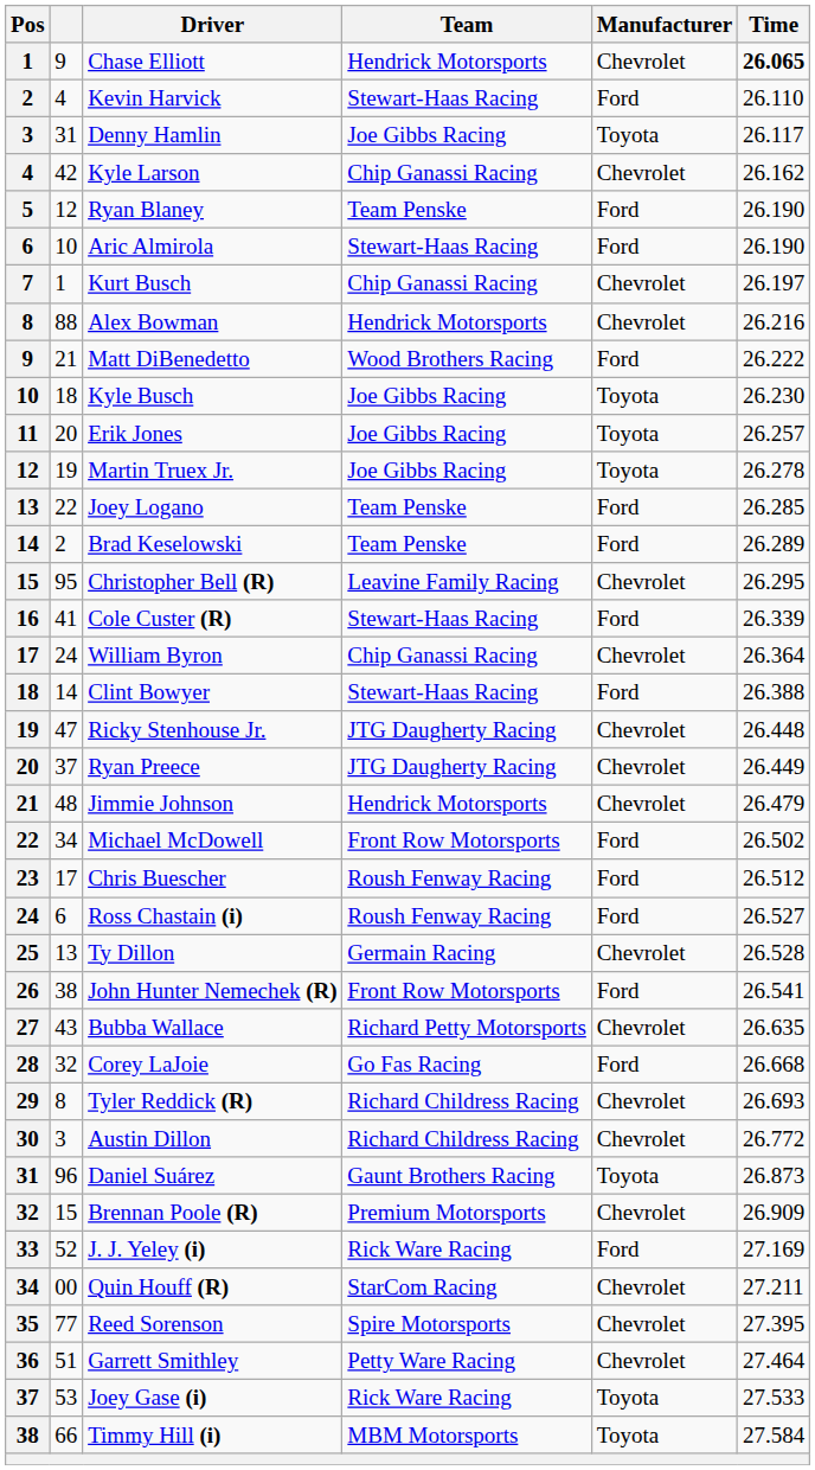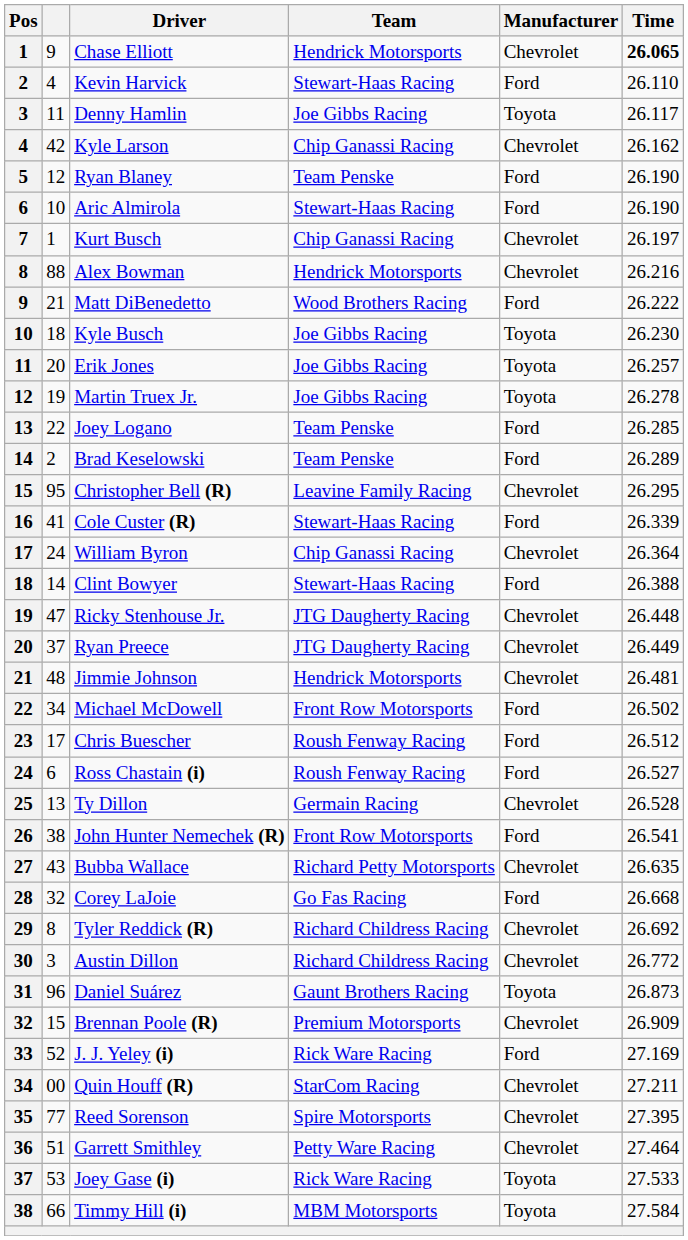 <table class="wikitable" style="font-size:95%">
 <tr>
 <th>Pos</th>
 <th></th>
 <th>Driver</th>
 <th>Team</th>
 <th>Manufacturer</th>
 <th>Time</th>
 </tr>
 <tr>
 <th>1</th>
 <td>9</td>
 <td><a href='#'>Chase Elliott</a></td>
 <td><a href='#'>Hendrick Motorsports</a></td>
 <td>Chevrolet</td>
 <td><strong>26.065</strong></td>
 </tr>
 <tr>
 <th>2</th>
 <td>4</td>
 <td><a href='#'>Kevin Harvick</a></td>
 <td><a href='#'>Stewart-Haas Racing</a></td>
 <td>Ford</td>
 <td>26.110</td>
 </tr>
 <tr>
 <th>3</th>
-<td>31</td>
+<td>11</td>
 <td><a href='#'>Denny Hamlin</a></td>
 <td><a href='#'>Joe Gibbs Racing</a></td>
 <td>Toyota</td>
 <td>26.117</td>
 </tr>
 <tr>
 <th>4</th>
 <td>42</td>
 <td><a href='#'>Kyle Larson</a></td>
 <td><a href='#'>Chip Ganassi Racing</a></td>
 <td>Chevrolet</td>
 <td>26.162</td>
 </tr>
 <tr>
 <th>5</th>
 <td>12</td>
 <td><a href='#'>Ryan Blaney</a></td>
 <td><a href='#'>Team Penske</a></td>
 <td>Ford</td>
 <td>26.190</td>
 </tr>
 <tr>
 <th>6</th>
 <td>10</td>
 <td><a href='#'>Aric Almirola</a></td>
 <td><a href='#'>Stewart-Haas Racing</a></td>
 <td>Ford</td>
 <td>26.190</td>
 </tr>
 <tr>
 <th>7</th>
 <td>1</td>
 <td><a href='#'>Kurt Busch</a></td>
 <td><a href='#'>Chip Ganassi Racing</a></td>
 <td>Chevrolet</td>
 <td>26.197</td>
 </tr>
 <tr>
 <th>8</th>
 <td>88</td>
 <td><a href='#'>Alex Bowman</a></td>
 <td><a href='#'>Hendrick Motorsports</a></td>
 <td>Chevrolet</td>
 <td>26.216</td>
 </tr>
 <tr>
 <th>9</th>
 <td>21</td>
 <td><a href='#'>Matt DiBenedetto</a></td>
 <td><a href='#'>Wood Brothers Racing</a></td>
 <td>Ford</td>
 <td>26.222</td>
 </tr>
 <tr>
 <th>10</th>
 <td>18</td>
 <td><a href='#'>Kyle Busch</a></td>
 <td><a href='#'>Joe Gibbs Racing</a></td>
 <td>Toyota</td>
 <td>26.230</td>
 </tr>
 <tr>
 <th>11</th>
 <td>20</td>
 <td><a href='#'>Erik Jones</a></td>
 <td><a href='#'>Joe Gibbs Racing</a></td>
 <td>Toyota</td>
 <td>26.257</td>
 </tr>
 <tr>
 <th>12</th>
 <td>19</td>
 <td><a href='#'>Martin Truex Jr.</a></td>
 <td><a href='#'>Joe Gibbs Racing</a></td>
 <td>Toyota</td>
 <td>26.278</td>
 </tr>
 <tr>
 <th>13</th>
 <td>22</td>
 <td><a href='#'>Joey Logano</a></td>
 <td><a href='#'>Team Penske</a></td>
 <td>Ford</td>
 <td>26.285</td>
 </tr>
 <tr>
 <th>14</th>
 <td>2</td>
 <td><a href='#'>Brad Keselowski</a></td>
 <td><a href='#'>Team Penske</a></td>
 <td>Ford</td>
 <td>26.289</td>
 </tr>
 <tr>
 <th>15</th>
 <td>95</td>
 <td><a href='#'>Christopher Bell</a> <strong>(R)</strong></td>
 <td><a href='#'>Leavine Family Racing</a></td>
 <td>Chevrolet</td>
 <td>26.295</td>
 </tr>
 <tr>
 <th>16</th>
 <td>41</td>
 <td><a href='#'>Cole Custer</a> <strong>(R)</strong></td>
 <td><a href='#'>Stewart-Haas Racing</a></td>
 <td>Ford</td>
 <td>26.339</td>
 </tr>
 <tr>
 <th>17</th>
 <td>24</td>
 <td><a href='#'>William Byron</a></td>
 <td><a href='#'>Chip Ganassi Racing</a></td>
 <td>Chevrolet</td>
 <td>26.364</td>
 </tr>
 <tr>
 <th>18</th>
 <td>14</td>
 <td><a href='#'>Clint Bowyer</a></td>
 <td><a href='#'>Stewart-Haas Racing</a></td>
 <td>Ford</td>
 <td>26.388</td>
 </tr>
 <tr>
 <th>19</th>
 <td>47</td>
 <td><a href='#'>Ricky Stenhouse Jr.</a></td>
 <td><a href='#'>JTG Daugherty Racing</a></td>
 <td>Chevrolet</td>
 <td>26.448</td>
 </tr>
 <tr>
 <th>20</th>
 <td>37</td>
 <td><a href='#'>Ryan Preece</a></td>
 <td><a href='#'>JTG Daugherty Racing</a></td>
 <td>Chevrolet</td>
 <td>26.449</td>
 </tr>
 <tr>
 <th>21</th>
 <td>48</td>
 <td><a href='#'>Jimmie Johnson</a></td>
 <td><a href='#'>Hendrick Motorsports</a></td>
 <td>Chevrolet</td>
-<td>26.479</td>
+<td>26.481</td>
 </tr>
 <tr>
 <th>22</th>
 <td>34</td>
 <td><a href='#'>Michael McDowell</a></td>
 <td><a href='#'>Front Row Motorsports</a></td>
 <td>Ford</td>
 <td>26.502</td>
 </tr>
 <tr>
 <th>23</th>
 <td>17</td>
 <td><a href='#'>Chris Buescher</a></td>
 <td><a href='#'>Roush Fenway Racing</a></td>
 <td>Ford</td>
 <td>26.512</td>
 </tr>
 <tr>
 <th>24</th>
 <td>6</td>
 <td><a href='#'>Ross Chastain</a> <strong>(i)</strong></td>
 <td><a href='#'>Roush Fenway Racing</a></td>
 <td>Ford</td>
 <td>26.527</td>
 </tr>
 <tr>
 <th>25</th>
 <td>13</td>
 <td><a href='#'>Ty Dillon</a></td>
 <td><a href='#'>Germain Racing</a></td>
 <td>Chevrolet</td>
 <td>26.528</td>
 </tr>
 <tr>
 <th>26</th>
 <td>38</td>
 <td><a href='#'>John Hunter Nemechek</a> <strong>(R)</strong></td>
 <td><a href='#'>Front Row Motorsports</a></td>
 <td>Ford</td>
 <td>26.541</td>
 </tr>
 <tr>
 <th>27</th>
 <td>43</td>
 <td><a href='#'>Bubba Wallace</a></td>
 <td><a href='#'>Richard Petty Motorsports</a></td>
 <td>Chevrolet</td>
 <td>26.635</td>
 </tr>
 <tr>
 <th>28</th>
 <td>32</td>
 <td><a href='#'>Corey LaJoie</a></td>
 <td><a href='#'>Go Fas Racing</a></td>
 <td>Ford</td>
 <td>26.668</td>
 </tr>
 <tr>
 <th>29</th>
 <td>8</td>
 <td><a href='#'>Tyler Reddick</a> <strong>(R)</strong></td>
 <td><a href='#'>Richard Childress Racing</a></td>
 <td>Chevrolet</td>
-<td>26.693</td>
+<td>26.692</td>
 </tr>
 <tr>
 <th>30</th>
 <td>3</td>
 <td><a href='#'>Austin Dillon</a></td>
 <td><a href='#'>Richard Childress Racing</a></td>
 <td>Chevrolet</td>
 <td>26.772</td>
 </tr>
 <tr>
 <th>31</th>
 <td>96</td>
 <td><a href='#'>Daniel Suárez</a></td>
 <td><a href='#'>Gaunt Brothers Racing</a></td>
 <td>Toyota</td>
 <td>26.873</td>
 </tr>
 <tr>
 <th>32</th>
 <td>15</td>
 <td><a href='#'>Brennan Poole</a> <strong>(R)</strong></td>
 <td><a href='#'>Premium Motorsports</a></td>
 <td>Chevrolet</td>
 <td>26.909</td>
 </tr>
 <tr>
 <th>33</th>
 <td>52</td>
 <td><a href='#'>J. J. Yeley</a> <strong>(i)</strong></td>
 <td><a href='#'>Rick Ware Racing</a></td>
 <td>Ford</td>
 <td>27.169</td>
 </tr>
 <tr>
 <th>34</th>
 <td>00</td>
 <td><a href='#'>Quin Houff</a> <strong>(R)</strong></td>
 <td><a href='#'>StarCom Racing</a></td>
 <td>Chevrolet</td>
 <td>27.211</td>
 </tr>
 <tr>
 <th>35</th>
 <td>77</td>
 <td><a href='#'>Reed Sorenson</a></td>
 <td><a href='#'>Spire Motorsports</a></td>
 <td>Chevrolet</td>
 <td>27.395</td>
 </tr>
 <tr>
 <th>36</th>
 <td>51</td>
 <td><a href='#'>Garrett Smithley</a></td>
 <td><a href='#'>Petty Ware Racing</a></td>
 <td>Chevrolet</td>
 <td>27.464</td>
 </tr>
 <tr>
 <th>37</th>
 <td>53</td>
 <td><a href='#'>Joey Gase</a> <strong>(i)</strong></td>
 <td><a href='#'>Rick Ware Racing</a></td>
 <td>Toyota</td>
 <td>27.533</td>
 </tr>
 <tr>
 <th>38</th>
 <td>66</td>
 <td><a href='#'>Timmy Hill</a> <strong>(i)</strong></td>
 <td><a href='#'>MBM Motorsports</a></td>
 <td>Toyota</td>
 <td>27.584</td>
 </tr>
 <tr>
 <th colspan="6"></th>
 </tr>
 </table>
